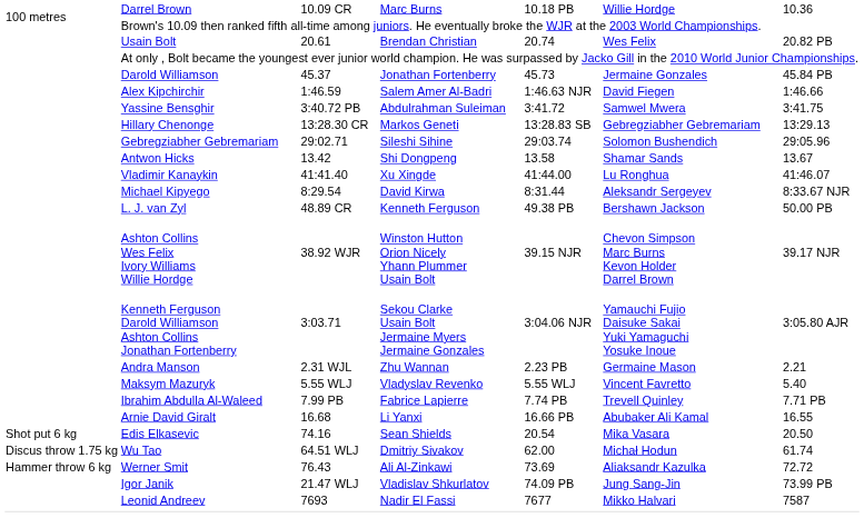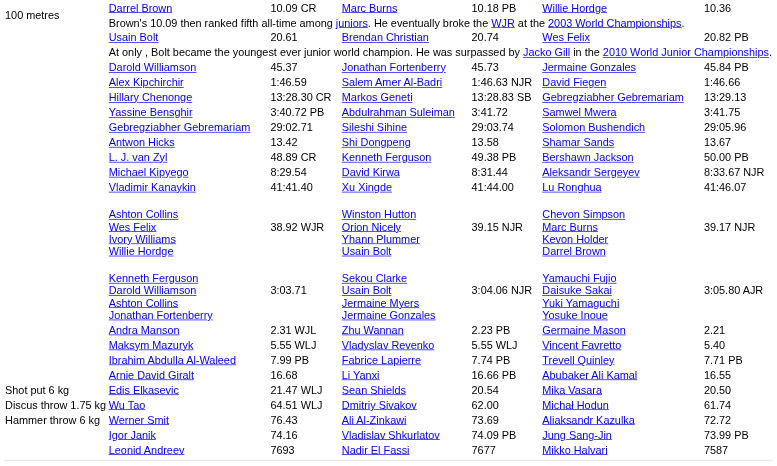 <table>
 <tr>
 <td rowspan=2>100 metres<br></td>
 <td><a href='#'>Darrel Brown</a><br></td>
 <td>10.09 CR</td>
 <td><a href='#'>Marc Burns</a><br></td>
 <td>10.18 PB</td>
 <td><a href='#'>Willie Hordge</a><br></td>
 <td>10.36</td>
 </tr>
 <tr>
 <td colspan=6>Brown's 10.09 then ranked fifth all-time among <a href='#'>juniors</a>. He eventually broke the <a href='#'>WJR</a> at the <a href='#'>2003 World Championships</a>.</td>
 </tr>
 <tr>
 <td rowspan=2></td>
 <td><a href='#'>Usain Bolt</a><br></td>
 <td>20.61</td>
 <td><a href='#'>Brendan Christian</a><br></td>
 <td>20.74</td>
 <td><a href='#'>Wes Felix</a><br></td>
 <td>20.82 PB</td>
 </tr>
 <tr>
 <td colspan=6>At only , Bolt became the youngest ever junior world champion. He was surpassed by <a href='#'>Jacko Gill</a> in the <a href='#'>2010 World Junior Championships</a>.</td>
 </tr>
 <tr>
 <td></td>
 <td><a href='#'>Darold Williamson</a><br></td>
 <td>45.37</td>
 <td><a href='#'>Jonathan Fortenberry</a><br></td>
 <td>45.73</td>
 <td><a href='#'>Jermaine Gonzales</a><br></td>
 <td>45.84 PB</td>
 </tr>
 <tr>
 <td></td>
 <td><a href='#'>Alex Kipchirchir</a><br></td>
 <td>1:46.59</td>
 <td><a href='#'>Salem Amer Al-Badri</a><br></td>
 <td>1:46.63 NJR</td>
 <td><a href='#'>David Fiegen</a><br></td>
 <td>1:46.66</td>
 </tr>
 <tr>
 <td></td>
+<td><a href='#'>Hillary Chenonge</a><br></td>
+<td>13:28.30 CR</td>
+<td><a href='#'>Markos Geneti</a><br></td>
+<td>13:28.83 SB</td>
+<td><a href='#'>Gebregziabher Gebremariam</a><br></td>
+<td>13:29.13</td>
+</tr>
+<tr>
+<td></td>
 <td><a href='#'>Yassine Bensghir</a><br></td>
 <td>3:40.72 PB</td>
 <td><a href='#'>Abdulrahman Suleiman</a><br></td>
 <td>3:41.72</td>
 <td><a href='#'>Samwel Mwera</a><br></td>
 <td>3:41.75</td>
-</tr>
-<tr>
-<td></td>
-<td><a href='#'>Hillary Chenonge</a><br></td>
-<td>13:28.30 CR</td>
-<td><a href='#'>Markos Geneti</a><br></td>
-<td>13:28.83 SB</td>
-<td><a href='#'>Gebregziabher Gebremariam</a><br></td>
-<td>13:29.13</td>
 </tr>
 <tr>
 <td></td>
 <td><a href='#'>Gebregziabher Gebremariam</a><br></td>
 <td>29:02.71</td>
 <td><a href='#'>Sileshi Sihine</a><br></td>
 <td>29:03.74</td>
 <td><a href='#'>Solomon Bushendich</a><br></td>
 <td>29:05.96</td>
 </tr>
 <tr>
 <td></td>
 <td><a href='#'>Antwon Hicks</a><br></td>
 <td>13.42</td>
 <td><a href='#'>Shi Dongpeng</a><br></td>
 <td>13.58</td>
 <td><a href='#'>Shamar Sands</a><br></td>
 <td>13.67</td>
 </tr>
 <tr>
 <td></td>
-<td><a href='#'>Vladimir Kanaykin</a><br></td>
-<td>41:41.40</td>
-<td><a href='#'>Xu Xingde</a><br></td>
-<td>41:44.00</td>
-<td><a href='#'>Lu Ronghua</a><br></td>
-<td>41:46.07</td>
+<td><a href='#'>L. J. van Zyl</a><br></td>
+<td>48.89 CR</td>
+<td><a href='#'>Kenneth Ferguson</a><br></td>
+<td>49.38 PB</td>
+<td><a href='#'>Bershawn Jackson</a><br></td>
+<td>50.00 PB</td>
 </tr>
 <tr>
 <td></td>
 <td><a href='#'>Michael Kipyego</a><br></td>
 <td>8:29.54</td>
 <td><a href='#'>David Kirwa</a><br></td>
 <td>8:31.44</td>
 <td><a href='#'>Aleksandr Sergeyev</a><br></td>
 <td>8:33.67 NJR</td>
 </tr>
 <tr>
 <td></td>
-<td><a href='#'>L. J. van Zyl</a><br></td>
-<td>48.89 CR</td>
-<td><a href='#'>Kenneth Ferguson</a><br></td>
-<td>49.38 PB</td>
-<td><a href='#'>Bershawn Jackson</a><br></td>
-<td>50.00 PB</td>
+<td><a href='#'>Vladimir Kanaykin</a><br></td>
+<td>41:41.40</td>
+<td><a href='#'>Xu Xingde</a><br></td>
+<td>41:44.00</td>
+<td><a href='#'>Lu Ronghua</a><br></td>
+<td>41:46.07</td>
 </tr>
 <tr>
 <td></td>
 <td><br><a href='#'>Ashton Collins</a><br><a href='#'>Wes Felix</a><br><a href='#'>Ivory Williams</a><br><a href='#'>Willie Hordge</a></td>
 <td>38.92 WJR</td>
 <td><br><a href='#'>Winston Hutton</a><br><a href='#'>Orion Nicely</a><br><a href='#'>Yhann Plummer</a><br><a href='#'>Usain Bolt</a></td>
 <td>39.15 NJR</td>
 <td><br><a href='#'>Chevon Simpson</a><br><a href='#'>Marc Burns</a><br><a href='#'>Kevon Holder</a><br><a href='#'>Darrel Brown</a></td>
 <td>39.17 NJR</td>
 </tr>
 <tr>
 <td></td>
 <td><br><a href='#'>Kenneth Ferguson</a><br><a href='#'>Darold Williamson</a><br><a href='#'>Ashton Collins</a><br><a href='#'>Jonathan Fortenberry</a></td>
 <td>3:03.71</td>
 <td><br><a href='#'>Sekou Clarke</a><br><a href='#'>Usain Bolt</a><br><a href='#'>Jermaine Myers</a><br><a href='#'>Jermaine Gonzales</a></td>
 <td>3:04.06 NJR</td>
 <td><br><a href='#'>Yamauchi Fujio</a><br><a href='#'>Daisuke Sakai</a><br><a href='#'>Yuki Yamaguchi</a><br><a href='#'>Yosuke Inoue</a></td>
 <td>3:05.80 AJR</td>
 </tr>
 <tr>
 <td></td>
 <td><a href='#'>Andra Manson</a><br></td>
 <td>2.31 WJL</td>
 <td><a href='#'>Zhu Wannan</a><br></td>
 <td>2.23 PB</td>
 <td><a href='#'>Germaine Mason</a><br></td>
 <td>2.21</td>
 </tr>
 <tr>
 <td></td>
 <td><a href='#'>Maksym Mazuryk</a><br></td>
 <td>5.55 WLJ</td>
 <td><a href='#'>Vladyslav Revenko</a><br></td>
 <td>5.55 WLJ</td>
 <td><a href='#'>Vincent Favretto</a><br></td>
 <td>5.40</td>
 </tr>
 <tr>
 <td></td>
 <td><a href='#'>Ibrahim Abdulla Al-Waleed</a><br></td>
 <td>7.99 PB</td>
 <td><a href='#'>Fabrice Lapierre</a><br></td>
 <td>7.74 PB</td>
 <td><a href='#'>Trevell Quinley</a><br></td>
 <td>7.71 PB</td>
 </tr>
 <tr>
 <td></td>
 <td><a href='#'>Arnie David Giralt</a><br></td>
 <td>16.68</td>
 <td><a href='#'>Li Yanxi</a><br></td>
 <td>16.66 PB</td>
 <td><a href='#'>Abubaker Ali Kamal</a><br></td>
 <td>16.55</td>
 </tr>
 <tr>
 <td>Shot put 6 kg<br></td>
 <td><a href='#'>Edis Elkasevic</a><br></td>
-<td>74.16</td>
+<td>21.47 WLJ</td>
 <td><a href='#'>Sean Shields</a><br></td>
 <td>20.54</td>
 <td><a href='#'>Mika Vasara</a><br></td>
 <td>20.50</td>
 </tr>
 <tr>
 <td>Discus throw 1.75 kg<br></td>
 <td><a href='#'>Wu Tao</a><br></td>
 <td>64.51 WLJ</td>
 <td><a href='#'>Dmitriy Sivakov</a><br></td>
 <td>62.00</td>
 <td><a href='#'>Michał Hodun</a><br></td>
 <td>61.74</td>
 </tr>
 <tr>
 <td>Hammer throw 6 kg<br></td>
 <td><a href='#'>Werner Smit</a><br></td>
 <td>76.43</td>
 <td><a href='#'>Ali Al-Zinkawi</a><br></td>
 <td>73.69</td>
 <td><a href='#'>Aliaksandr Kazulka</a><br></td>
 <td>72.72</td>
 </tr>
 <tr>
 <td></td>
 <td><a href='#'>Igor Janik</a><br></td>
-<td>21.47 WLJ</td>
+<td>74.16</td>
 <td><a href='#'>Vladislav Shkurlatov</a><br></td>
 <td>74.09 PB</td>
 <td><a href='#'>Jung Sang-Jin</a><br></td>
 <td>73.99 PB</td>
 </tr>
 <tr>
 <td></td>
 <td><a href='#'>Leonid Andreev</a><br></td>
 <td>7693</td>
 <td><a href='#'>Nadir El Fassi</a><br></td>
 <td>7677</td>
 <td><a href='#'>Mikko Halvari</a><br></td>
 <td>7587</td>
 </tr>
 <tr>
 </tr>
 <tr bgcolor= e8e8e8>
 <td colspan=7></td>
 </tr>
 </table>
